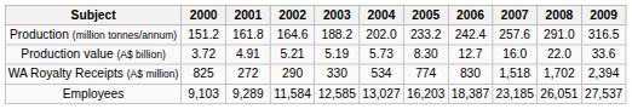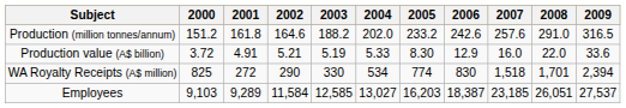 <table class="wikitable">
 <tr style="text-align:center; background:#daa520;">
 <th>Subject</th>
 <th scope="col" style="width: 50px;">2000</th>
 <th scope="col" style="width: 50px;">2001</th>
 <th scope="col" style="width: 50px;">2002</th>
 <th scope="col" style="width: 50px;">2003</th>
 <th scope="col" style="width: 50px;">2004</th>
 <th scope="col" style="width: 50px;">2005</th>
 <th scope="col" style="width: 50px;">2006</th>
 <th scope="col" style="width: 50px;">2007</th>
 <th scope="col" style="width: 50px;">2008</th>
 <th scope="col" style="width: 50px;">2009</th>
 </tr>
 <tr style="text-align:center;">
 <td>Production <small>(million tonnes/annum)</small></td>
 <td>151.2</td>
 <td>161.8</td>
 <td>164.6</td>
 <td>188.2</td>
 <td>202.0</td>
 <td>233.2</td>
-<td>242.4</td>
+<td>242.6</td>
 <td>257.6</td>
 <td>291.0</td>
 <td>316.5</td>
 </tr>
 <tr style="text-align:center;">
 <td>Production value <small>(A$ billion)</small></td>
 <td>3.72</td>
 <td>4.91</td>
 <td>5.21</td>
 <td>5.19</td>
-<td>5.73</td>
+<td>5.33</td>
 <td>8.30</td>
-<td>12.7</td>
+<td>12.9</td>
 <td>16.0</td>
 <td>22.0</td>
 <td>33.6</td>
 </tr>
 <tr style="text-align:center;">
 <td>WA Royalty Receipts <small>(A$ million)</small></td>
 <td>825</td>
 <td>272</td>
 <td>290</td>
 <td>330</td>
 <td>534</td>
 <td>774</td>
 <td>830</td>
 <td>1,518</td>
-<td>1,702</td>
+<td>1,701</td>
 <td>2,394</td>
 </tr>
 <tr style="text-align:center;">
 <td>Employees</td>
 <td>9,103</td>
 <td>9,289</td>
 <td>11,584</td>
 <td>12,585</td>
 <td>13,027</td>
 <td>16,203</td>
 <td>18,387</td>
 <td>23,185</td>
 <td>26,051</td>
 <td>27,537</td>
 </tr>
 </table>
